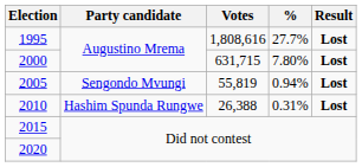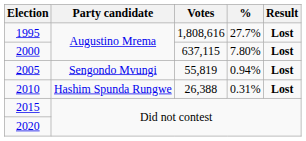 <table class="wikitable" style="text-align:center">
 <tr>
 <th>Election</th>
 <th>Party candidate</th>
 <th><strong>Votes</strong></th>
 <th><strong>%</strong></th>
 <th>Result</th>
 </tr>
 <tr>
 <td><a href='#'>1995</a></td>
 <td rowspan="2"><a href='#'>Augustino Mrema</a></td>
 <td>1,808,616</td>
 <td>27.7%</td>
 <td><strong>Lost</strong> </td>
 </tr>
 <tr>
 <td><a href='#'>2000</a></td>
-<td>631,715</td>
+<td>637,115</td>
 <td>7.80%</td>
 <td><strong>Lost</strong> </td>
 </tr>
 <tr>
 <td><a href='#'>2005</a></td>
 <td><a href='#'>Sengondo Mvungi</a></td>
 <td>55,819</td>
 <td>0.94%</td>
 <td><strong>Lost</strong> </td>
 </tr>
 <tr>
 <td><a href='#'>2010</a></td>
 <td><a href='#'>Hashim Spunda Rungwe</a></td>
 <td>26,388</td>
 <td>0.31%</td>
 <td><strong>Lost</strong> </td>
 </tr>
 <tr>
 <td><a href='#'>2015</a></td>
 <td colspan="4" rowspan="2">Did not contest</td>
 </tr>
 <tr>
 <td><a href='#'>2020</a></td>
 </tr>
 </table>
